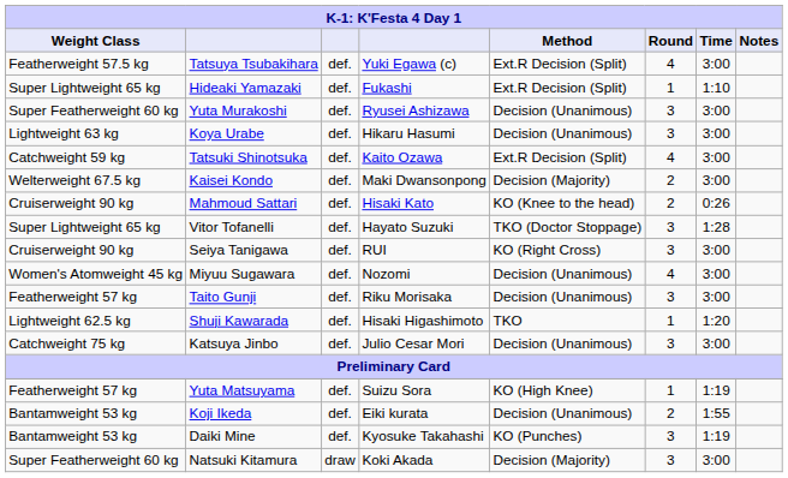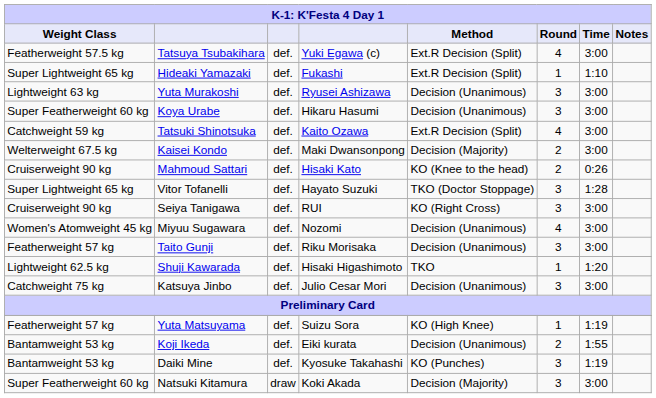 <table class="wikitable" style="font-size: 80%;">
 <tr>
 <th colspan="8" style="background-color: #ccf; color: #000080; text-align: center;"><strong>K-1: K'Festa 4 Day 1</strong></th>
 </tr>
 <tr>
 <th colspan="1" style="background-color: #E6E8FA; color: #000000; text-align: center;">Weight Class</th>
 <th colspan="1" style="background-color: #E6E8FA; color: #000000; text-align: center;"></th>
 <th colspan="1" style="background-color: #E6E8FA; color: #000000; text-align: center;"></th>
 <th colspan="1" style="background-color: #E6E8FA; color: #000000; text-align: center;"></th>
 <th colspan="1" style="background-color: #E6E8FA; color: #000000; text-align: center;">Method</th>
 <th colspan="1" style="background-color: #E6E8FA; color: #000000; text-align: center;">Round</th>
 <th colspan="1" style="background-color: #E6E8FA; color: #000000; text-align: center;">Time</th>
 <th colspan="1" style="background-color: #E6E8FA; color: #000000; text-align: center;">Notes</th>
 </tr>
 <tr>
 <td>Featherweight 57.5 kg</td>
 <td> <a href='#'>Tatsuya Tsubakihara</a></td>
 <td align=center>def.</td>
 <td> <a href='#'>Yuki Egawa</a> (c)</td>
 <td>Ext.R Decision (Split)</td>
 <td align=center>4</td>
 <td align=center>3:00</td>
 <td></td>
 </tr>
 <tr>
 <td>Super Lightweight 65 kg</td>
 <td> <a href='#'>Hideaki Yamazaki</a></td>
 <td align=center>def.</td>
 <td> <a href='#'>Fukashi</a></td>
 <td>Ext.R Decision (Split)</td>
 <td align=center>1</td>
 <td align=center>1:10</td>
 <td></td>
 </tr>
 <tr>
-<td>Super Featherweight 60 kg</td>
+<td>Lightweight 63 kg</td>
 <td> <a href='#'>Yuta Murakoshi</a></td>
 <td align=center>def.</td>
 <td> <a href='#'>Ryusei Ashizawa</a></td>
 <td>Decision (Unanimous)</td>
 <td align=center>3</td>
 <td align=center>3:00</td>
 <td></td>
 </tr>
 <tr>
-<td>Lightweight 63 kg</td>
+<td>Super Featherweight 60 kg</td>
 <td> <a href='#'>Koya Urabe</a></td>
 <td align=center>def.</td>
 <td> Hikaru Hasumi</td>
 <td>Decision (Unanimous)</td>
 <td align=center>3</td>
 <td align=center>3:00</td>
 <td></td>
 </tr>
 <tr>
 <td>Catchweight 59 kg</td>
 <td> <a href='#'>Tatsuki Shinotsuka</a></td>
 <td align=center>def.</td>
 <td> <a href='#'>Kaito Ozawa</a></td>
 <td>Ext.R Decision (Split)</td>
 <td align=center>4</td>
 <td align=center>3:00</td>
 <td></td>
 </tr>
 <tr>
 <td>Welterweight 67.5 kg</td>
 <td> <a href='#'>Kaisei Kondo</a></td>
 <td align=center>def.</td>
 <td> Maki Dwansonpong</td>
 <td>Decision (Majority)</td>
 <td align=center>2</td>
 <td align=center>3:00</td>
 <td></td>
 </tr>
 <tr>
 <td>Cruiserweight 90 kg</td>
 <td> <a href='#'>Mahmoud Sattari</a></td>
 <td align=center>def.</td>
 <td> <a href='#'>Hisaki Kato</a></td>
 <td>KO (Knee to the head)</td>
 <td align=center>2</td>
 <td align=center>0:26</td>
 <td></td>
 </tr>
 <tr>
 <td>Super Lightweight 65 kg</td>
 <td> Vitor Tofanelli</td>
 <td align=center>def.</td>
 <td> Hayato Suzuki</td>
 <td>TKO (Doctor Stoppage)</td>
 <td align=center>3</td>
 <td align=center>1:28</td>
 <td></td>
 </tr>
 <tr>
 <td>Cruiserweight 90 kg</td>
 <td> Seiya Tanigawa</td>
 <td align=center>def.</td>
 <td> RUI</td>
 <td>KO (Right Cross)</td>
 <td align=center>3</td>
 <td align=center>3:00</td>
 <td></td>
 </tr>
 <tr>
 <td>Women's Atomweight 45 kg</td>
 <td> Miyuu Sugawara</td>
 <td align=center>def.</td>
 <td> Nozomi</td>
 <td>Decision (Unanimous)</td>
 <td align=center>4</td>
 <td align=center>3:00</td>
 <td></td>
 </tr>
 <tr>
 <td>Featherweight 57 kg</td>
 <td> <a href='#'>Taito Gunji</a></td>
 <td align=center>def.</td>
 <td> Riku Morisaka</td>
 <td>Decision (Unanimous)</td>
 <td align=center>3</td>
 <td align=center>3:00</td>
 <td></td>
 </tr>
 <tr>
 <td>Lightweight 62.5 kg</td>
 <td> <a href='#'>Shuji Kawarada</a></td>
 <td align=center>def.</td>
 <td> Hisaki Higashimoto</td>
 <td>TKO</td>
 <td align=center>1</td>
 <td align=center>1:20</td>
 <td></td>
 </tr>
 <tr>
 <td>Catchweight 75 kg</td>
 <td> Katsuya Jinbo</td>
 <td align=center>def.</td>
 <td> Julio Cesar Mori</td>
 <td>Decision (Unanimous)</td>
 <td align=center>3</td>
 <td align=center>3:00</td>
 <td></td>
 </tr>
 <tr>
 <th colspan="8" style="background-color: #ccf; color: #000080; text-align: center;"><strong>Preliminary Card</strong></th>
 </tr>
 <tr>
 </tr>
 <tr>
 <td>Featherweight 57 kg</td>
 <td> <a href='#'>Yuta Matsuyama</a></td>
 <td align=center>def.</td>
 <td> Suizu Sora</td>
 <td>KO (High Knee)</td>
 <td align=center>1</td>
 <td align=center>1:19</td>
 <td></td>
 </tr>
 <tr>
 <td>Bantamweight 53 kg</td>
 <td> <a href='#'>Koji Ikeda</a></td>
 <td align=center>def.</td>
 <td> Eiki kurata</td>
 <td>Decision (Unanimous)</td>
 <td align=center>2</td>
 <td align=center>1:55</td>
 <td></td>
 </tr>
 <tr>
 <td>Bantamweight 53 kg</td>
 <td> Daiki Mine</td>
 <td align=center>def.</td>
 <td> Kyosuke Takahashi</td>
 <td>KO (Punches)</td>
 <td align=center>3</td>
 <td align=center>1:19</td>
 <td></td>
 </tr>
 <tr>
 <td>Super Featherweight 60 kg</td>
 <td> Natsuki Kitamura</td>
 <td align=center>draw</td>
 <td> Koki Akada</td>
 <td>Decision (Majority)</td>
 <td align=center>3</td>
 <td align=center>3:00</td>
 <td></td>
 </tr>
 </table>
